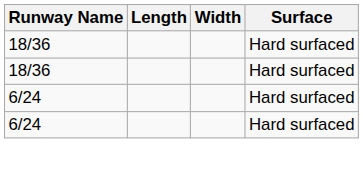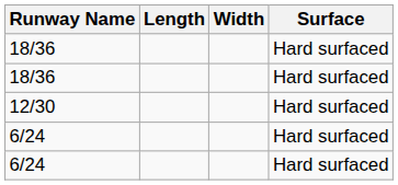 <table class="wikitable">
 <tr>
 <th>Runway Name</th>
 <th>Length</th>
 <th>Width</th>
 <th>Surface</th>
 </tr>
 <tr>
 <td>18/36</td>
 <td></td>
 <td></td>
 <td>Hard surfaced</td>
 </tr>
 <tr>
 <td>18/36</td>
 <td></td>
 <td></td>
 <td>Hard surfaced</td>
 </tr>
 <tr>
+<td>12/30</td>
+<td></td>
+<td></td>
+<td>Hard surfaced</td>
+</tr>
+<tr>
 <td>6/24</td>
 <td></td>
 <td></td>
 <td>Hard surfaced</td>
 </tr>
 <tr>
 <td>6/24</td>
 <td></td>
 <td></td>
 <td>Hard surfaced</td>
 </tr>
 </table>
